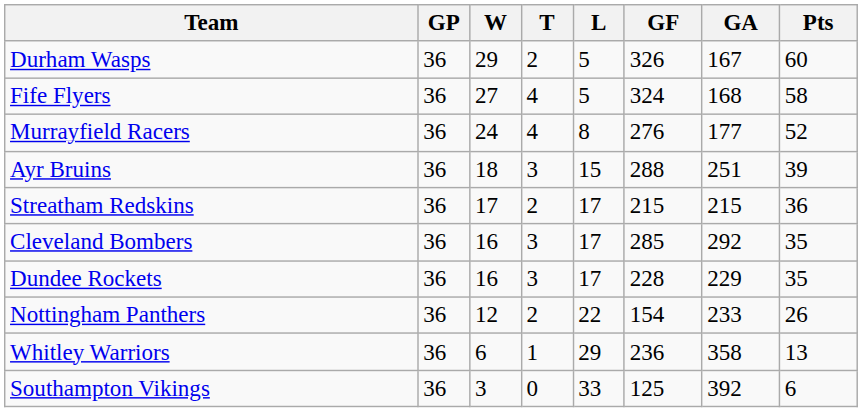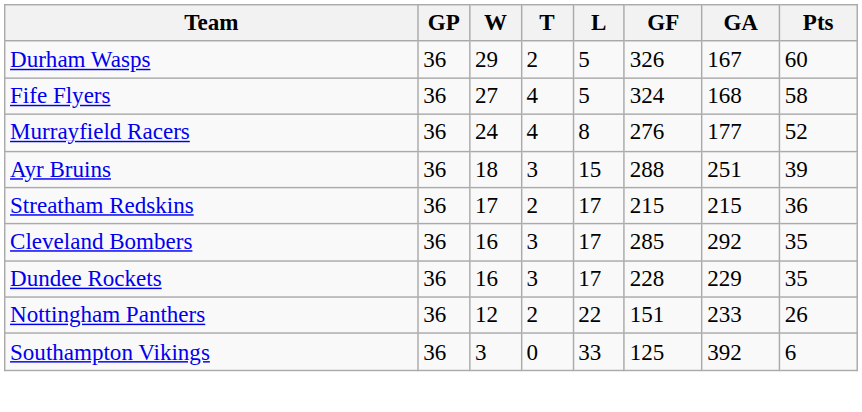 <table class="wikitable">
 <tr>
 <th width="40%">Team</th>
 <th width="5%">GP</th>
 <th width="5%">W</th>
 <th width="5%">T</th>
 <th width="5%">L</th>
 <th width="7.5%">GF</th>
 <th width="7.5%">GA</th>
 <th width="7.5%">Pts</th>
 </tr>
 <tr>
 <td><a href='#'>Durham Wasps</a></td>
 <td>36</td>
 <td>29</td>
 <td>2</td>
 <td>5</td>
 <td>326</td>
 <td>167</td>
 <td>60</td>
 </tr>
 <tr>
 <td><a href='#'>Fife Flyers</a></td>
 <td>36</td>
 <td>27</td>
 <td>4</td>
 <td>5</td>
 <td>324</td>
 <td>168</td>
 <td>58</td>
 </tr>
 <tr>
 <td><a href='#'>Murrayfield Racers</a></td>
 <td>36</td>
 <td>24</td>
 <td>4</td>
 <td>8</td>
 <td>276</td>
 <td>177</td>
 <td>52</td>
 </tr>
 <tr>
 <td><a href='#'>Ayr Bruins</a></td>
 <td>36</td>
 <td>18</td>
 <td>3</td>
 <td>15</td>
 <td>288</td>
 <td>251</td>
 <td>39</td>
 </tr>
 <tr>
 <td><a href='#'>Streatham Redskins</a></td>
 <td>36</td>
 <td>17</td>
 <td>2</td>
 <td>17</td>
 <td>215</td>
 <td>215</td>
 <td>36</td>
 </tr>
 <tr>
 <td><a href='#'>Cleveland Bombers</a></td>
 <td>36</td>
 <td>16</td>
 <td>3</td>
 <td>17</td>
 <td>285</td>
 <td>292</td>
 <td>35</td>
 </tr>
 <tr>
 <td><a href='#'>Dundee Rockets</a></td>
 <td>36</td>
 <td>16</td>
 <td>3</td>
 <td>17</td>
 <td>228</td>
 <td>229</td>
 <td>35</td>
 </tr>
 <tr>
 <td><a href='#'>Nottingham Panthers</a></td>
 <td>36</td>
 <td>12</td>
 <td>2</td>
 <td>22</td>
-<td>154</td>
+<td>151</td>
 <td>233</td>
 <td>26</td>
-</tr>
-<tr>
-<td><a href='#'>Whitley Warriors</a></td>
-<td>36</td>
-<td>6</td>
-<td>1</td>
-<td>29</td>
-<td>236</td>
-<td>358</td>
-<td>13</td>
 </tr>
 <tr>
 <td><a href='#'>Southampton Vikings</a></td>
 <td>36</td>
 <td>3</td>
 <td>0</td>
 <td>33</td>
 <td>125</td>
 <td>392</td>
 <td>6</td>
 </tr>
 </table>
